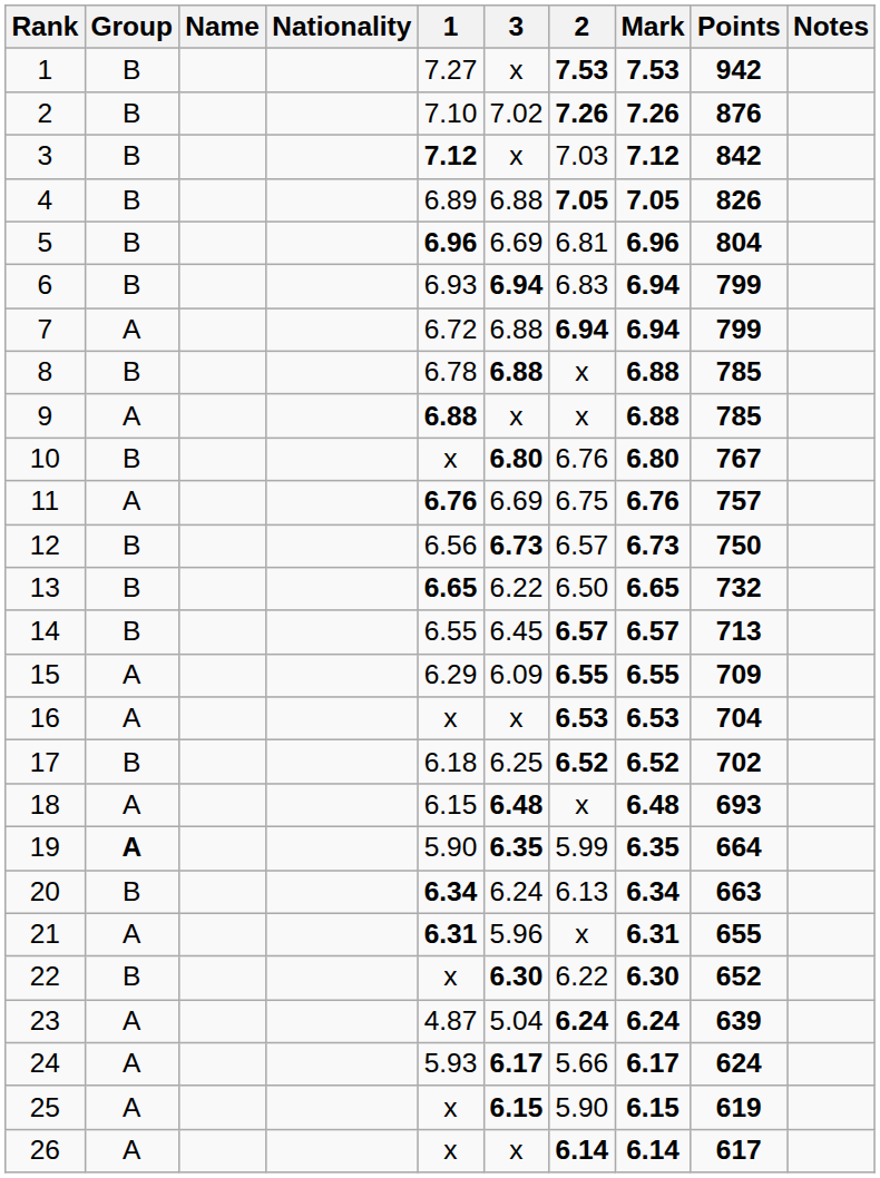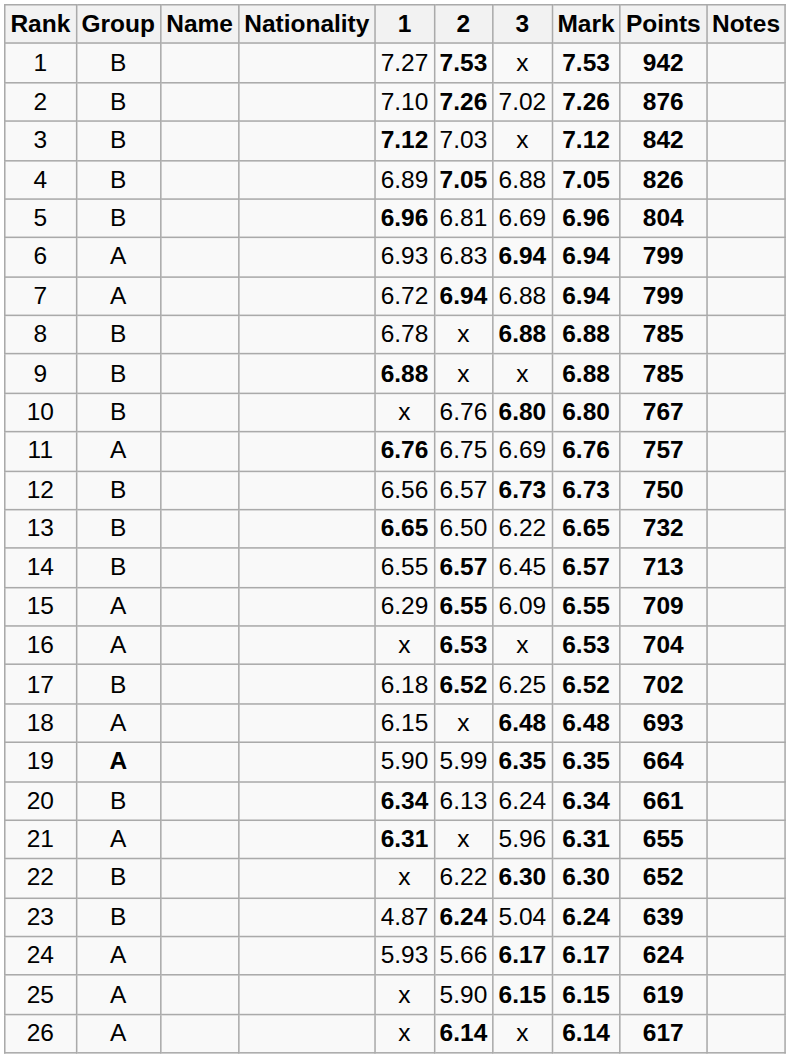 <table class="wikitable sortable" style="text-align:center">
 <tr>
 <th>Rank</th>
 <th>Group</th>
 <th>Name</th>
 <th>Nationality</th>
 <th>1</th>
+<th>2</th>
 <th>3</th>
-<th>2</th>
 <th>Mark</th>
 <th>Points</th>
 <th>Notes</th>
 </tr>
 <tr>
 <td>1</td>
 <td>B</td>
 <td align=left></td>
 <td align=left></td>
 <td>7.27</td>
+<td><strong>7.53</strong></td>
 <td>x</td>
-<td><strong>7.53</strong></td>
 <td><strong>7.53</strong></td>
 <td><strong>942</strong></td>
 <td></td>
 </tr>
 <tr>
 <td>2</td>
 <td>B</td>
 <td align=left></td>
 <td align=left></td>
 <td>7.10</td>
+<td><strong>7.26</strong></td>
 <td>7.02</td>
-<td><strong>7.26</strong></td>
 <td><strong>7.26</strong></td>
 <td><strong>876</strong></td>
 <td></td>
 </tr>
 <tr>
 <td>3</td>
 <td>B</td>
 <td align=left></td>
 <td align=left></td>
 <td><strong>7.12</strong></td>
+<td>7.03</td>
 <td>x</td>
-<td>7.03</td>
 <td><strong>7.12</strong></td>
 <td><strong>842</strong></td>
 <td></td>
 </tr>
 <tr>
 <td>4</td>
 <td>B</td>
 <td align=left></td>
 <td align=left></td>
 <td>6.89</td>
+<td><strong>7.05</strong></td>
 <td>6.88</td>
-<td><strong>7.05</strong></td>
 <td><strong>7.05</strong></td>
 <td><strong>826</strong></td>
 <td></td>
 </tr>
 <tr>
 <td>5</td>
 <td>B</td>
 <td align=left></td>
 <td align=left></td>
 <td><strong>6.96</strong></td>
+<td>6.81</td>
 <td>6.69</td>
-<td>6.81</td>
 <td><strong>6.96</strong></td>
 <td><strong>804</strong></td>
 <td></td>
 </tr>
 <tr>
 <td>6</td>
-<td>B</td>
+<td>A</td>
 <td align=left></td>
 <td align=left></td>
 <td>6.93</td>
+<td>6.83</td>
 <td><strong>6.94</strong></td>
-<td>6.83</td>
 <td><strong>6.94</strong></td>
 <td><strong>799</strong></td>
 <td></td>
 </tr>
 <tr>
 <td>7</td>
 <td>A</td>
 <td align=left></td>
 <td align=left></td>
 <td>6.72</td>
+<td><strong>6.94</strong></td>
 <td>6.88</td>
-<td><strong>6.94</strong></td>
 <td><strong>6.94</strong></td>
 <td><strong>799</strong></td>
 <td></td>
 </tr>
 <tr>
 <td>8</td>
 <td>B</td>
 <td align=left></td>
 <td align=left></td>
 <td>6.78</td>
+<td>x</td>
 <td><strong>6.88</strong></td>
-<td>x</td>
 <td><strong>6.88</strong></td>
 <td><strong>785</strong></td>
 <td></td>
 </tr>
 <tr>
 <td>9</td>
-<td>A</td>
+<td>B</td>
 <td align=left></td>
 <td align=left></td>
 <td><strong>6.88</strong></td>
 <td>x</td>
 <td>x</td>
 <td><strong>6.88</strong></td>
 <td><strong>785</strong></td>
 <td></td>
 </tr>
 <tr>
 <td>10</td>
 <td>B</td>
 <td align=left></td>
 <td align=left></td>
 <td>x</td>
+<td>6.76</td>
 <td><strong>6.80</strong></td>
-<td>6.76</td>
 <td><strong>6.80</strong></td>
 <td><strong>767</strong></td>
 <td></td>
 </tr>
 <tr>
 <td>11</td>
 <td>A</td>
 <td align=left></td>
 <td align=left></td>
 <td><strong>6.76</strong></td>
+<td>6.75</td>
 <td>6.69</td>
-<td>6.75</td>
 <td><strong>6.76</strong></td>
 <td><strong>757</strong></td>
 <td></td>
 </tr>
 <tr>
 <td>12</td>
 <td>B</td>
 <td align=left></td>
 <td align=left></td>
 <td>6.56</td>
+<td>6.57</td>
 <td><strong>6.73</strong></td>
-<td>6.57</td>
 <td><strong>6.73</strong></td>
 <td><strong>750</strong></td>
 <td></td>
 </tr>
 <tr>
 <td>13</td>
 <td>B</td>
 <td align=left></td>
 <td align=left></td>
 <td><strong>6.65</strong></td>
+<td>6.50</td>
 <td>6.22</td>
-<td>6.50</td>
 <td><strong>6.65</strong></td>
 <td><strong>732</strong></td>
 <td></td>
 </tr>
 <tr>
 <td>14</td>
 <td>B</td>
 <td align=left></td>
 <td align=left></td>
 <td>6.55</td>
+<td><strong>6.57</strong></td>
 <td>6.45</td>
-<td><strong>6.57</strong></td>
 <td><strong>6.57</strong></td>
 <td><strong>713</strong></td>
 <td></td>
 </tr>
 <tr>
 <td>15</td>
 <td>A</td>
 <td align=left></td>
 <td align=left></td>
 <td>6.29</td>
+<td><strong>6.55</strong></td>
 <td>6.09</td>
-<td><strong>6.55</strong></td>
 <td><strong>6.55</strong></td>
 <td><strong>709</strong></td>
 <td></td>
 </tr>
 <tr>
 <td>16</td>
 <td>A</td>
 <td align=left></td>
 <td align=left></td>
 <td>x</td>
+<td><strong>6.53</strong></td>
 <td>x</td>
-<td><strong>6.53</strong></td>
 <td><strong>6.53</strong></td>
 <td><strong>704</strong></td>
 <td></td>
 </tr>
 <tr>
 <td>17</td>
 <td>B</td>
 <td align=left></td>
 <td align=left></td>
 <td>6.18</td>
+<td><strong>6.52</strong></td>
 <td>6.25</td>
-<td><strong>6.52</strong></td>
 <td><strong>6.52</strong></td>
 <td><strong>702</strong></td>
 <td></td>
 </tr>
 <tr>
 <td>18</td>
 <td>A</td>
 <td align=left></td>
 <td align=left></td>
 <td>6.15</td>
+<td>x</td>
 <td><strong>6.48</strong></td>
-<td>x</td>
 <td><strong>6.48</strong></td>
 <td><strong>693</strong></td>
 <td></td>
 </tr>
 <tr>
 <td>19</td>
 <td><strong>A</strong></td>
 <td align=left></td>
 <td align=left></td>
 <td>5.90</td>
+<td>5.99</td>
 <td><strong>6.35</strong></td>
-<td>5.99</td>
 <td><strong>6.35</strong></td>
 <td><strong>664</strong></td>
 <td></td>
 </tr>
 <tr>
 <td>20</td>
 <td>B</td>
 <td align=left></td>
 <td align=left></td>
 <td><strong>6.34</strong></td>
+<td>6.13</td>
 <td>6.24</td>
-<td>6.13</td>
 <td><strong>6.34</strong></td>
-<td><strong>663</strong></td>
+<td><strong>661</strong></td>
 <td></td>
 </tr>
 <tr>
 <td>21</td>
 <td>A</td>
 <td align=left></td>
 <td align=left></td>
 <td><strong>6.31</strong></td>
+<td>x</td>
 <td>5.96</td>
-<td>x</td>
 <td><strong>6.31</strong></td>
 <td><strong>655</strong></td>
 <td></td>
 </tr>
 <tr>
 <td>22</td>
 <td>B</td>
 <td align=left></td>
 <td align=left></td>
 <td>x</td>
+<td>6.22</td>
 <td><strong>6.30</strong></td>
-<td>6.22</td>
 <td><strong>6.30</strong></td>
 <td><strong>652</strong></td>
 <td></td>
 </tr>
 <tr>
 <td>23</td>
-<td>A</td>
+<td>B</td>
 <td align=left></td>
 <td align=left></td>
 <td>4.87</td>
+<td><strong>6.24</strong></td>
 <td>5.04</td>
-<td><strong>6.24</strong></td>
 <td><strong>6.24</strong></td>
 <td><strong>639</strong></td>
 <td></td>
 </tr>
 <tr>
 <td>24</td>
 <td>A</td>
 <td align=left></td>
 <td align=left></td>
 <td>5.93</td>
+<td>5.66</td>
 <td><strong>6.17</strong></td>
-<td>5.66</td>
 <td><strong>6.17</strong></td>
 <td><strong>624</strong></td>
 <td></td>
 </tr>
 <tr>
 <td>25</td>
 <td>A</td>
 <td align=left></td>
 <td align=left></td>
 <td>x</td>
+<td>5.90</td>
 <td><strong>6.15</strong></td>
-<td>5.90</td>
 <td><strong>6.15</strong></td>
 <td><strong>619</strong></td>
 <td></td>
 </tr>
 <tr>
 <td>26</td>
 <td>A</td>
 <td align=left></td>
 <td align=left></td>
 <td>x</td>
+<td><strong>6.14</strong></td>
 <td>x</td>
-<td><strong>6.14</strong></td>
 <td><strong>6.14</strong></td>
 <td><strong>617</strong></td>
 <td></td>
 </tr>
 </table>
